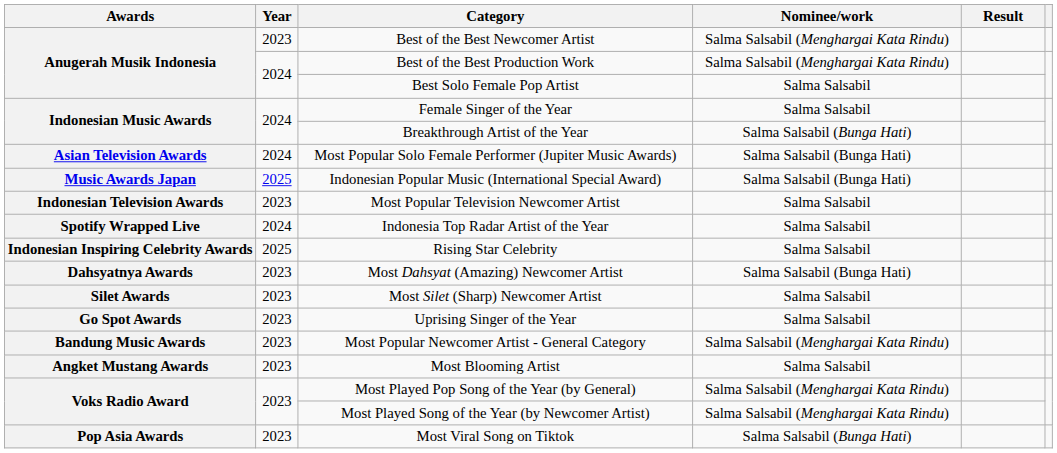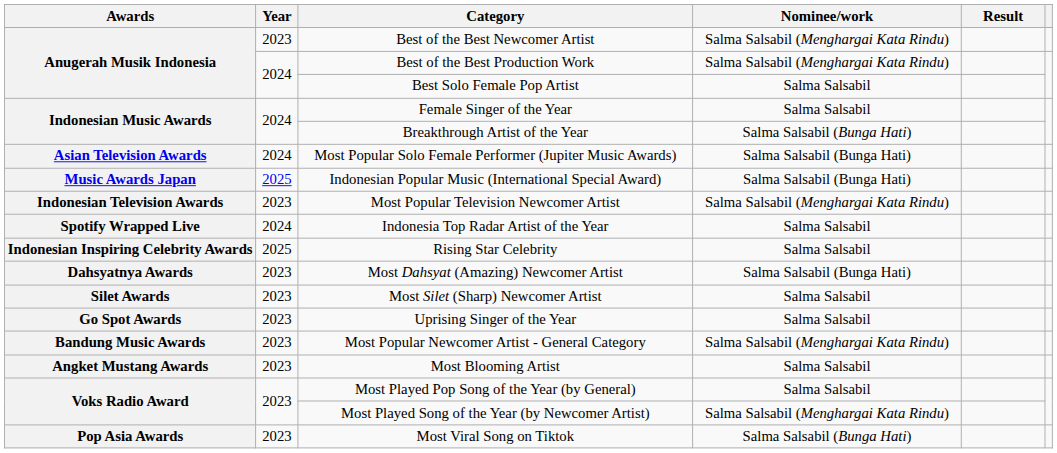 <table class="wikitable sortable plainrowheaders">
 <tr>
 <th scope="col" Width=24%>Awards</th>
 <th scope="col" Width=4%>Year</th>
 <th scope="col">Category</th>
 <th scope="col">Nominee/work</th>
 <th scope="col" style="width:8%;">Result</th>
 <th scope="col" class="unsortable"></th>
 </tr>
 <tr>
 <th rowspan="3" scope="row"><strong>Anugerah Musik Indonesia</strong></th>
 <td align="center">2023</td>
 <td align="center">Best of the Best Newcomer Artist</td>
 <td align="center">Salma Salsabil (<em>Menghargai Kata Rindu</em>)</td>
 <td></td>
 <td align="center"></td>
 </tr>
 <tr>
 <td align="center" rowspan="2">2024</td>
 <td align="center">Best of the Best Production Work</td>
 <td align="center">Salma Salsabil (<em>Menghargai Kata Rindu</em>)</td>
 <td></td>
 <td rowspan="2" align="center"></td>
 </tr>
 <tr>
 <td align="center">Best Solo Female Pop Artist</td>
 <td align="center">Salma Salsabil</td>
 <td></td>
 </tr>
 <tr>
 <th rowspan="2" scope="row"><strong>Indonesian Music Awards</strong></th>
 <td align="center" rowspan="2">2024</td>
 <td align="center">Female Singer of the Year</td>
 <td align="center">Salma Salsabil</td>
 <td></td>
 <td rowspan="2" align="center"></td>
 </tr>
 <tr>
 <td align="center">Breakthrough Artist of the Year</td>
 <td align="center">Salma Salsabil (<em>Bunga Hati</em>)</td>
 <td></td>
 </tr>
 <tr>
 <th scope="row"><strong><a href='#'>Asian Television Awards</a></strong></th>
 <td align="center">2024</td>
 <td align="center">Most Popular Solo Female Performer (Jupiter Music Awards)</td>
 <td align="center">Salma Salsabil (Bunga Hati)</td>
 <td></td>
 <td align="center"></td>
 </tr>
 <tr>
 <th scope="row"><strong><a href='#'>Music Awards Japan</a></strong></th>
 <td align="center"><a href='#'>2025</a></td>
 <td align="center">Indonesian Popular Music (International Special Award)</td>
 <td align="center">Salma Salsabil (Bunga Hati)</td>
 <td></td>
 <td align="center"></td>
 </tr>
 <tr>
 <th scope="row"><strong>Indonesian Television Awards</strong></th>
 <td align="center">2023</td>
 <td align="center">Most Popular Television Newcomer Artist</td>
-<td align="center">Salma Salsabil</td>
+<td align="center">Salma Salsabil (<em>Menghargai Kata Rindu</em>)</td>
 <td></td>
 <td align="center"></td>
 </tr>
 <tr>
 <th scope="row"><strong>Spotify Wrapped Live</strong></th>
 <td align="center">2024</td>
 <td align="center">Indonesia Top Radar Artist of the Year</td>
 <td align="center">Salma Salsabil</td>
 <td></td>
 <td align="center"></td>
 </tr>
 <tr>
 <th scope="row" align="center"><strong>Indonesian Inspiring Celebrity Awards</strong></th>
 <td Rowspan="1" align="center">2025</td>
 <td align="center">Rising Star Celebrity</td>
 <td align="center">Salma Salsabil</td>
 <td></td>
 <td align="center"></td>
 </tr>
 <tr>
 <th scope="row"><strong>Dahsyatnya Awards</strong></th>
 <td align="center">2023</td>
 <td align="center">Most <em>Dahsyat</em> (Amazing) Newcomer Artist</td>
 <td align="center">Salma Salsabil (Bunga Hati)</td>
 <td></td>
 <td align="center"></td>
 </tr>
 <tr>
 <th scope="row"><strong>Silet Awards</strong></th>
 <td align="center">2023</td>
 <td align="center">Most <em>Silet</em> (Sharp) Newcomer Artist</td>
 <td align="center">Salma Salsabil</td>
 <td></td>
 <td align="center"></td>
 </tr>
 <tr>
 <th rowspan="1" scope="row" align="center"> <strong>Go Spot Awards</strong></th>
 <td Rowspan="1" align="center">2023</td>
 <td align="center">Uprising Singer of the Year</td>
 <td align="center">Salma Salsabil</td>
 <td></td>
 <td Rowspan="1" align="center"></td>
 </tr>
 <tr>
 <th scope="row"><strong>Bandung Music Awards </strong></th>
 <td align="center">2023</td>
 <td align="center">Most Popular Newcomer Artist - General Category</td>
 <td align="center">Salma Salsabil (<em>Menghargai Kata Rindu</em>)</td>
 <td></td>
 <td align="center"></td>
 </tr>
 <tr>
 <th scope="row"><strong>Angket Mustang Awards</strong></th>
 <td align="center">2023</td>
 <td align="center">Most Blooming Artist</td>
 <td align="center">Salma Salsabil</td>
 <td></td>
 <td align="center"></td>
 </tr>
 <tr>
 <th rowspan="2" scope="row"><strong>Voks Radio Award</strong></th>
 <td Rowspan="2" align="center">2023</td>
 <td align="center">Most Played Pop Song of the Year (by General)</td>
-<td align="center">Salma Salsabil (<em>Menghargai Kata Rindu</em>)</td>
+<td align="center">Salma Salsabil</td>
 <td></td>
 <td Rowspan="2" align="center"></td>
 </tr>
 <tr>
 <td align="center">Most Played Song of the Year (by Newcomer Artist)</td>
 <td align="center">Salma Salsabil (<em>Menghargai Kata Rindu</em>)</td>
 <td></td>
 </tr>
 <tr>
 <th rowspan="1" scope="row" align="center"><strong>Pop Asia Awards</strong></th>
 <td Rowspan="1" align="center">2023</td>
 <td align="center">Most Viral Song on Tiktok</td>
 <td align="center">Salma Salsabil (<em>Bunga Hati</em>)</td>
 <td></td>
 <td Rowspan="1" align="center"></td>
 </tr>
 </table>
